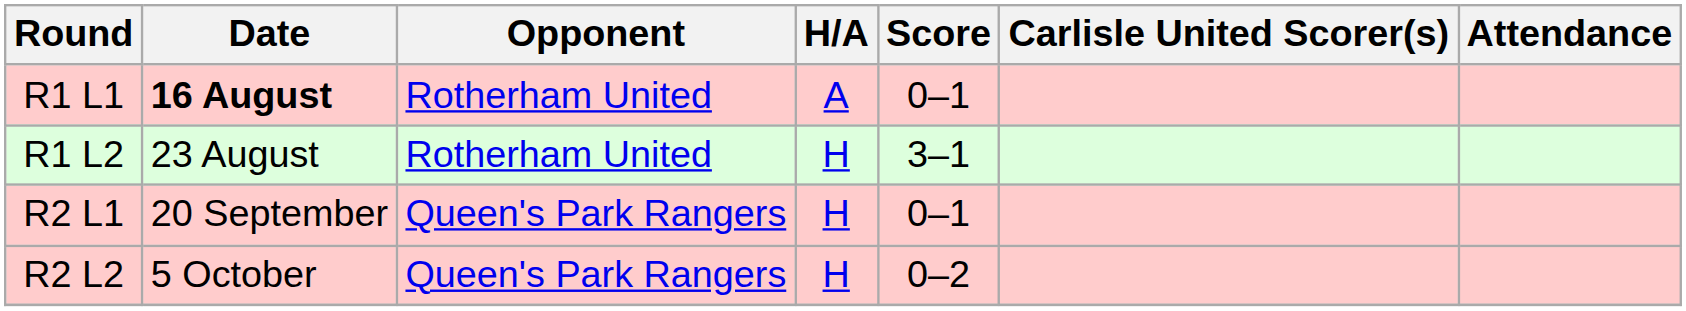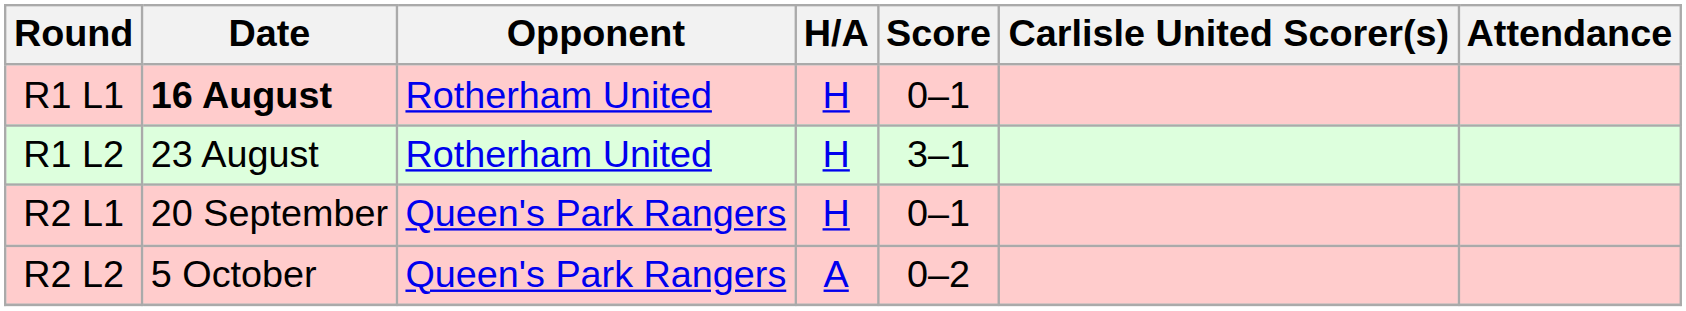 <table class="wikitable" style="text-align:center">
 <tr>
 <th>Round</th>
 <th>Date</th>
 <th>Opponent</th>
 <th>H/A</th>
 <th>Score</th>
 <th>Carlisle United Scorer(s)</th>
 <th>Attendance</th>
 </tr>
 <tr bgcolor=#FFCCCC>
 <td>R1 L1</td>
 <td align=left><strong>16 August</strong></td>
 <td align=left><a href='#'>Rotherham United</a></td>
-<td><a href='#'>A</a></td>
+<td><a href='#'>H</a></td>
 <td>0–1</td>
 <td align=left></td>
 <td></td>
 </tr>
 <tr bgcolor=#ddffdd>
 <td>R1 L2</td>
 <td align=left>23 August</td>
 <td align=left><a href='#'>Rotherham United</a></td>
 <td><a href='#'>H</a></td>
 <td>3–1</td>
 <td align=left></td>
 <td></td>
 </tr>
 <tr bgcolor=#FFCCCC>
 <td>R2 L1</td>
 <td align=left>20 September</td>
 <td align=left><a href='#'>Queen's Park Rangers</a></td>
 <td><a href='#'>H</a></td>
 <td>0–1</td>
 <td align=left></td>
 <td></td>
 </tr>
 <tr bgcolor=#FFCCCC>
 <td>R2 L2</td>
 <td align=left>5 October</td>
 <td align=left><a href='#'>Queen's Park Rangers</a></td>
-<td><a href='#'>H</a></td>
+<td><a href='#'>A</a></td>
 <td>0–2</td>
 <td align=left></td>
 <td></td>
 </tr>
 <tr>
 </tr>
 </table>
